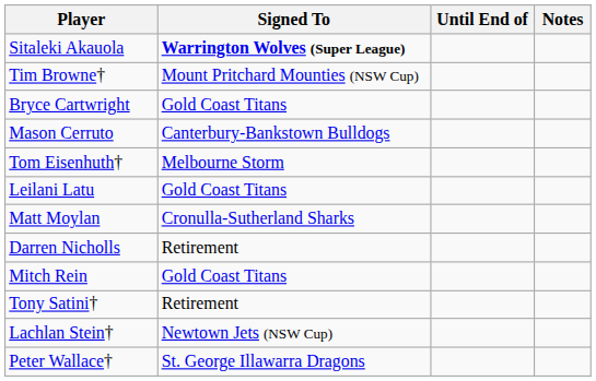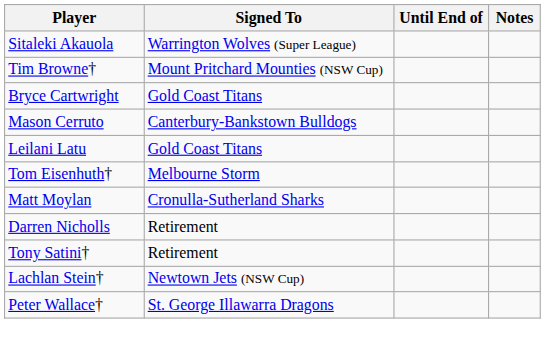 <table class="wikitable" style="font-size:90%">
 <tr bgcolor="#efefef">
 <th width="120">Player</th>
 <th width="220">Signed To</th>
 <th width="80">Until End of</th>
 <th width="40">Notes</th>
 </tr>
 <tr>
 <td><a href='#'>Sitaleki Akauola</a></td>
-<td><strong> <a href='#'>Warrington Wolves</a> <small>(Super League)</small></strong></td>
+<td> <a href='#'>Warrington Wolves</a> <small>(Super League)</small></td>
 <td></td>
 <td></td>
 </tr>
 <tr>
 <td><a href='#'>Tim Browne</a>†</td>
 <td> <a href='#'>Mount Pritchard Mounties</a> <small>(NSW Cup)</small></td>
 <td></td>
 <td></td>
 </tr>
 <tr>
 <td><a href='#'>Bryce Cartwright</a></td>
 <td> <a href='#'>Gold Coast Titans</a></td>
 <td></td>
 <td></td>
 </tr>
 <tr>
 <td><a href='#'>Mason Cerruto</a></td>
 <td> <a href='#'>Canterbury-Bankstown Bulldogs</a></td>
 <td></td>
 <td></td>
 </tr>
 <tr>
-<td><a href='#'>Tom Eisenhuth</a>†</td>
-<td> <a href='#'>Melbourne Storm</a></td>
+<td><a href='#'>Leilani Latu</a></td>
+<td> <a href='#'>Gold Coast Titans</a></td>
 <td></td>
 <td></td>
 </tr>
 <tr>
-<td><a href='#'>Leilani Latu</a></td>
-<td> <a href='#'>Gold Coast Titans</a></td>
+<td><a href='#'>Tom Eisenhuth</a>†</td>
+<td> <a href='#'>Melbourne Storm</a></td>
 <td></td>
 <td></td>
 </tr>
 <tr>
 <td><a href='#'>Matt Moylan</a></td>
 <td> <a href='#'>Cronulla-Sutherland Sharks</a></td>
 <td></td>
 <td></td>
 </tr>
 <tr>
 <td><a href='#'>Darren Nicholls</a></td>
 <td>Retirement</td>
-<td></td>
-<td></td>
-</tr>
-<tr>
-<td><a href='#'>Mitch Rein</a></td>
-<td> <a href='#'>Gold Coast Titans</a></td>
 <td></td>
 <td></td>
 </tr>
 <tr>
 <td><a href='#'>Tony Satini</a>†</td>
 <td>Retirement</td>
 <td></td>
 <td></td>
 </tr>
 <tr>
 <td><a href='#'>Lachlan Stein</a>†</td>
 <td> <a href='#'>Newtown Jets</a> <small>(NSW Cup)</small></td>
 <td></td>
 <td></td>
 </tr>
 <tr>
 <td><a href='#'>Peter Wallace</a>†</td>
 <td> <a href='#'>St. George Illawarra Dragons</a></td>
 <td></td>
 <td></td>
 </tr>
 </table>
